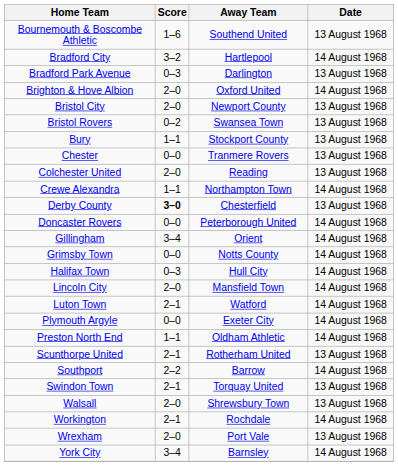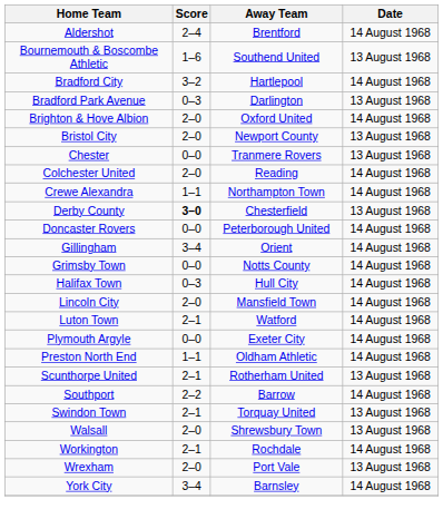 <table class="wikitable" style="text-align:center;">
 <tr>
 <th width=225>Home Team</th>
 <th width=20>Score</th>
 <th width=175>Away Team</th>
 <th width=125>Date</th>
+</tr>
+<tr>
+<td><a href='#'>Aldershot</a></td>
+<td>2–4</td>
+<td><a href='#'>Brentford</a></td>
+<td>14 August 1968</td>
 </tr>
 <tr>
 <td><a href='#'>Bournemouth & Boscombe Athletic</a></td>
 <td>1–6</td>
 <td><a href='#'>Southend United</a></td>
 <td>13 August 1968</td>
 </tr>
 <tr>
 <td><a href='#'>Bradford City</a></td>
 <td>3–2</td>
 <td><a href='#'>Hartlepool</a></td>
 <td>14 August 1968</td>
 </tr>
 <tr>
 <td><a href='#'>Bradford Park Avenue</a></td>
 <td>0–3</td>
 <td><a href='#'>Darlington</a></td>
 <td>13 August 1968</td>
 </tr>
 <tr>
 <td><a href='#'>Brighton & Hove Albion</a></td>
 <td>2–0</td>
 <td><a href='#'>Oxford United</a></td>
 <td>14 August 1968</td>
 </tr>
 <tr>
 <td><a href='#'>Bristol City</a></td>
 <td>2–0</td>
 <td><a href='#'>Newport County</a></td>
 <td>13 August 1968</td>
 </tr>
 <tr>
-<td><a href='#'>Bristol Rovers</a></td>
-<td>0–2</td>
-<td><a href='#'>Swansea Town</a></td>
-<td>13 August 1968</td>
-</tr>
-<tr>
-<td><a href='#'>Bury</a></td>
-<td>1–1</td>
-<td><a href='#'>Stockport County</a></td>
-<td>13 August 1968</td>
-</tr>
-<tr>
 <td><a href='#'>Chester</a></td>
 <td>0–0</td>
 <td><a href='#'>Tranmere Rovers</a></td>
 <td>13 August 1968</td>
 </tr>
 <tr>
 <td><a href='#'>Colchester United</a></td>
 <td>2–0</td>
 <td><a href='#'>Reading</a></td>
-<td>13 August 1968</td>
+<td>14 August 1968</td>
 </tr>
 <tr>
 <td><a href='#'>Crewe Alexandra</a></td>
 <td>1–1</td>
 <td><a href='#'>Northampton Town</a></td>
 <td>14 August 1968</td>
 </tr>
 <tr>
 <td><a href='#'>Derby County</a></td>
 <td><strong>3–0</strong></td>
 <td><a href='#'>Chesterfield</a></td>
 <td>13 August 1968</td>
 </tr>
 <tr>
 <td><a href='#'>Doncaster Rovers</a></td>
 <td>0–0</td>
 <td><a href='#'>Peterborough United</a></td>
 <td>14 August 1968</td>
 </tr>
 <tr>
 <td><a href='#'>Gillingham</a></td>
 <td>3–4</td>
 <td><a href='#'>Orient</a></td>
 <td>14 August 1968</td>
 </tr>
 <tr>
 <td><a href='#'>Grimsby Town</a></td>
 <td>0–0</td>
 <td><a href='#'>Notts County</a></td>
 <td>14 August 1968</td>
 </tr>
 <tr>
 <td><a href='#'>Halifax Town</a></td>
 <td>0–3</td>
 <td><a href='#'>Hull City</a></td>
 <td>14 August 1968</td>
 </tr>
 <tr>
 <td><a href='#'>Lincoln City</a></td>
 <td>2–0</td>
 <td><a href='#'>Mansfield Town</a></td>
 <td>14 August 1968</td>
 </tr>
 <tr>
 <td><a href='#'>Luton Town</a></td>
 <td>2–1</td>
 <td><a href='#'>Watford</a></td>
 <td>14 August 1968</td>
 </tr>
 <tr>
 <td><a href='#'>Plymouth Argyle</a></td>
 <td>0–0</td>
 <td><a href='#'>Exeter City</a></td>
 <td>14 August 1968</td>
 </tr>
 <tr>
 <td><a href='#'>Preston North End</a></td>
 <td>1–1</td>
 <td><a href='#'>Oldham Athletic</a></td>
 <td>14 August 1968</td>
 </tr>
 <tr>
 <td><a href='#'>Scunthorpe United</a></td>
 <td>2–1</td>
 <td><a href='#'>Rotherham United</a></td>
 <td>13 August 1968</td>
 </tr>
 <tr>
 <td><a href='#'>Southport</a></td>
 <td>2–2</td>
 <td><a href='#'>Barrow</a></td>
 <td>14 August 1968</td>
 </tr>
 <tr>
 <td><a href='#'>Swindon Town</a></td>
 <td>2–1</td>
 <td><a href='#'>Torquay United</a></td>
 <td>13 August 1968</td>
 </tr>
 <tr>
 <td><a href='#'>Walsall</a></td>
 <td>2–0</td>
 <td><a href='#'>Shrewsbury Town</a></td>
 <td>13 August 1968</td>
 </tr>
 <tr>
 <td><a href='#'>Workington</a></td>
 <td>2–1</td>
 <td><a href='#'>Rochdale</a></td>
 <td>14 August 1968</td>
 </tr>
 <tr>
 <td><a href='#'>Wrexham</a></td>
 <td>2–0</td>
 <td><a href='#'>Port Vale</a></td>
 <td>13 August 1968</td>
 </tr>
 <tr>
 <td><a href='#'>York City</a></td>
 <td>3–4</td>
 <td><a href='#'>Barnsley</a></td>
 <td>14 August 1968</td>
 </tr>
 <tr>
 </tr>
 </table>
